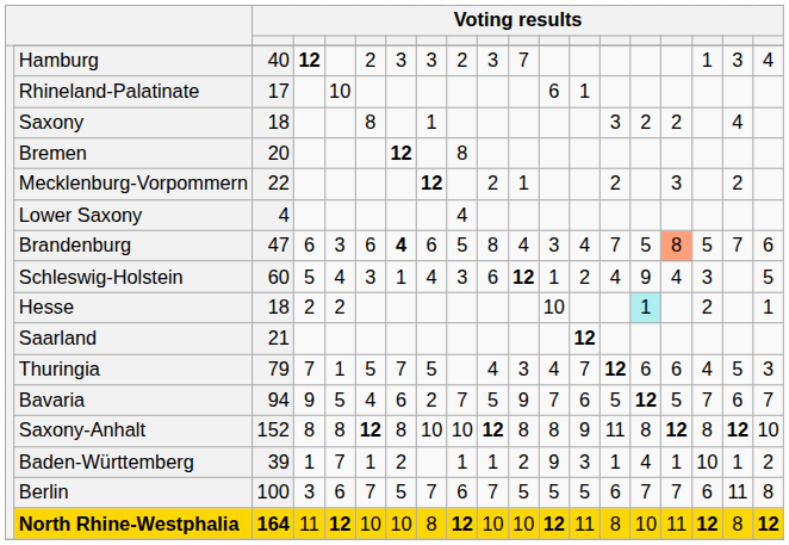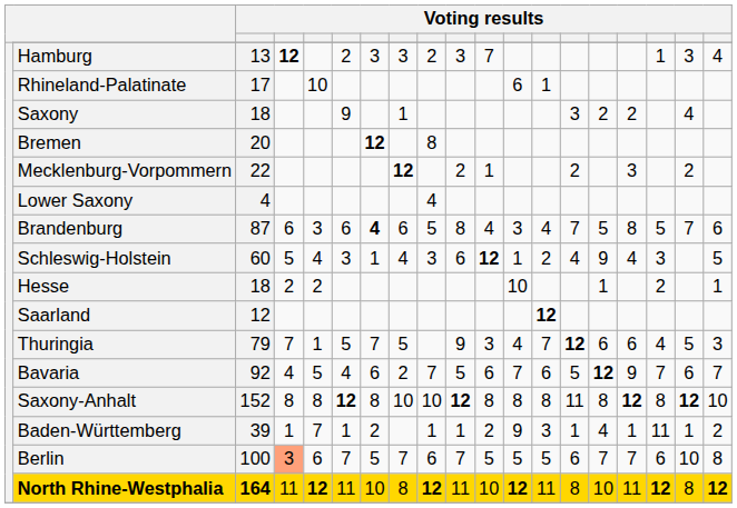 <table class="wikitable" border="1" style="text-align:center;">
 <tr>
 <th colspan="2" rowspan="2"></th>
 <th colspan="43">Voting results</th>
 </tr>
 <tr>
 <th style="vertical-align: bottom;"></th>
 <th style="vertical-align: bottom;"></th>
 <th style="vertical-align: bottom;"></th>
 <th style="vertical-align: bottom;"></th>
 <th style="vertical-align: bottom;"></th>
 <th style="vertical-align: bottom;"></th>
 <th style="vertical-align: bottom;"></th>
 <th style="vertical-align: bottom;"></th>
 <th style="vertical-align: bottom;"></th>
 <th style="vertical-align: bottom;"></th>
 <th style="vertical-align: bottom;"></th>
 <th style="vertical-align: bottom;"></th>
 <th style="vertical-align: bottom;"></th>
 <th style="vertical-align: bottom;"></th>
 <th style="vertical-align: bottom;"></th>
 <th style="vertical-align: bottom;"></th>
 <th style="vertical-align: bottom;"></th>
 </tr>
 <tr>
 <th rowspan="17"></th>
 </tr>
 <tr>
 <td style="text-align:left; background:#f2f2f2;">Hamburg</td>
-<td style="text-align:right; background:#f2f2f2;">40</td>
+<td style="text-align:right; background:#f2f2f2;">13</td>
 <td><strong>12</strong></td>
 <td></td>
 <td>2</td>
 <td>3</td>
 <td>3</td>
 <td>2</td>
 <td>3</td>
 <td>7</td>
 <td></td>
 <td></td>
 <td></td>
 <td></td>
 <td></td>
 <td>1</td>
 <td>3</td>
 <td>4</td>
 </tr>
 <tr>
 <td style="text-align:left; background:#f2f2f2;;">Rhineland-Palatinate</td>
 <td style="text-align:right; background:#f2f2f2;;">17</td>
 <td></td>
 <td>10</td>
 <td></td>
 <td></td>
 <td></td>
 <td></td>
 <td></td>
 <td></td>
 <td>6</td>
 <td>1</td>
 <td></td>
 <td></td>
 <td></td>
 <td></td>
 <td></td>
 <td></td>
 </tr>
 <tr>
 <td style="text-align:left; background:#f2f2f2;">Saxony</td>
 <td style="text-align:right; background:#f2f2f2;">18</td>
 <td></td>
 <td></td>
-<td>8</td>
+<td>9</td>
 <td></td>
 <td>1</td>
 <td></td>
 <td></td>
 <td></td>
 <td></td>
 <td></td>
 <td>3</td>
 <td>2</td>
 <td>2</td>
 <td></td>
 <td>4</td>
 <td></td>
 </tr>
 <tr>
 <td style="text-align:left; background:#f2f2f2;">Bremen</td>
 <td style="text-align:right; background:#f2f2f2;">20</td>
 <td></td>
 <td></td>
 <td></td>
 <td><strong>12</strong></td>
 <td></td>
 <td>8</td>
 <td></td>
 <td></td>
 <td></td>
 <td></td>
 <td></td>
 <td></td>
 <td></td>
 <td></td>
 <td></td>
 <td></td>
 </tr>
 <tr>
 <td style="text-align:left; background:#f2f2f2;">Mecklenburg-Vorpommern</td>
 <td style="text-align:right; background:#f2f2f2;">22</td>
 <td></td>
 <td></td>
 <td></td>
 <td></td>
 <td><strong>12</strong></td>
 <td></td>
 <td>2</td>
 <td>1</td>
 <td></td>
 <td></td>
 <td>2</td>
 <td></td>
 <td>3</td>
 <td></td>
 <td>2</td>
 <td></td>
 </tr>
 <tr>
 <td style="text-align:left; background:#f2f2f2;">Lower Saxony</td>
 <td style="text-align:right; background:#f2f2f2;">4</td>
 <td></td>
 <td></td>
 <td></td>
 <td></td>
 <td></td>
 <td>4</td>
 <td></td>
 <td></td>
 <td></td>
 <td></td>
 <td></td>
 <td></td>
 <td></td>
 <td></td>
 <td></td>
 <td></td>
 </tr>
 <tr>
 <td style="text-align:left; background:#f2f2f2;">Brandenburg</td>
-<td style="text-align:right; background:#f2f2f2;">47</td>
+<td style="text-align:right; background:#f2f2f2;">87</td>
 <td>6</td>
 <td>3</td>
 <td>6</td>
 <td><strong>4</strong></td>
 <td>6</td>
 <td>5</td>
 <td>8</td>
 <td>4</td>
 <td>3</td>
 <td>4</td>
 <td>7</td>
 <td>5</td>
-<td style="background: lightsalmon;">8</td>
+<td>8</td>
 <td>5</td>
 <td>7</td>
 <td>6</td>
 </tr>
 <tr>
 <td style="text-align:left; background:#f2f2f2;">Schleswig-Holstein</td>
 <td style="text-align:right; background:#f2f2f2;">60</td>
 <td>5</td>
 <td>4</td>
 <td>3</td>
 <td>1</td>
 <td>4</td>
 <td>3</td>
 <td>6</td>
 <td><strong>12</strong></td>
 <td>1</td>
 <td>2</td>
 <td>4</td>
 <td>9</td>
 <td>4</td>
 <td>3</td>
 <td></td>
 <td>5</td>
 </tr>
 <tr>
 <td style="text-align:left; background:#f2f2f2;">Hesse</td>
 <td style="text-align:right; background:#f2f2f2;">18</td>
 <td>2</td>
 <td>2</td>
 <td></td>
 <td></td>
 <td></td>
 <td></td>
 <td></td>
 <td></td>
 <td>10</td>
 <td></td>
 <td></td>
-<td style="background: paleturquoise;">1</td>
+<td>1</td>
 <td></td>
 <td>2</td>
 <td></td>
 <td>1</td>
 </tr>
 <tr>
 <td style="text-align:left; background:#f2f2f2;">Saarland</td>
-<td style="text-align:right; background:#f2f2f2;">21</td>
+<td style="text-align:right; background:#f2f2f2;">12</td>
 <td></td>
 <td></td>
 <td></td>
 <td></td>
 <td></td>
 <td></td>
 <td></td>
 <td></td>
 <td></td>
 <td><strong>12</strong></td>
 <td></td>
 <td></td>
 <td></td>
 <td></td>
 <td></td>
 <td></td>
 </tr>
 <tr>
 <td style="text-align:left; background:#f2f2f2;">Thuringia</td>
 <td style="text-align:right; background:#f2f2f2;">79</td>
 <td>7</td>
 <td>1</td>
 <td>5</td>
 <td>7</td>
 <td>5</td>
 <td></td>
-<td>4</td>
+<td>9</td>
 <td>3</td>
 <td>4</td>
 <td>7</td>
 <td><strong>12</strong></td>
 <td>6</td>
 <td>6</td>
 <td>4</td>
 <td>5</td>
 <td>3</td>
 </tr>
 <tr>
 <td style="text-align:left; background:#f2f2f2;">Bavaria</td>
-<td style="text-align:right; background:#f2f2f2;">94</td>
-<td>9</td>
+<td style="text-align:right; background:#f2f2f2;">92</td>
+<td>4</td>
 <td>5</td>
 <td>4</td>
 <td>6</td>
 <td>2</td>
 <td>7</td>
 <td>5</td>
-<td>9</td>
+<td>6</td>
 <td>7</td>
 <td>6</td>
 <td>5</td>
 <td><strong>12</strong></td>
-<td>5</td>
+<td>9</td>
 <td>7</td>
 <td>6</td>
 <td>7</td>
 </tr>
 <tr>
 <td style="text-align:left; background:#f2f2f2;">Saxony-Anhalt</td>
 <td style="text-align:right; background:#f2f2f2;">152</td>
 <td>8</td>
 <td>8</td>
 <td><strong>12</strong></td>
 <td>8</td>
 <td>10</td>
 <td>10</td>
 <td><strong>12</strong></td>
 <td>8</td>
 <td>8</td>
-<td>9</td>
+<td>8</td>
 <td>11</td>
 <td>8</td>
 <td><strong> 12</strong></td>
 <td>8</td>
 <td><strong>12</strong></td>
 <td>10</td>
 </tr>
 <tr>
 <td style="text-align:left; background:#f2f2f2;">Baden-Württemberg</td>
 <td style="text-align:right; background:#f2f2f2;">39</td>
 <td>1</td>
 <td>7</td>
 <td>1</td>
 <td>2</td>
 <td></td>
 <td>1</td>
 <td>1</td>
 <td>2</td>
 <td>9</td>
 <td>3</td>
 <td>1</td>
 <td>4</td>
 <td>1</td>
-<td>10</td>
+<td>11</td>
 <td>1</td>
 <td>2</td>
 </tr>
 <tr>
 <td style="text-align:left; background:#f2f2f2;">Berlin</td>
 <td style="text-align:right; background:#f2f2f2;">100</td>
-<td>3</td>
+<td style="background: lightsalmon;">3</td>
 <td>6</td>
 <td>7</td>
 <td>5</td>
 <td>7</td>
 <td>6</td>
 <td>7</td>
 <td>5</td>
 <td>5</td>
 <td>5</td>
 <td>6</td>
 <td>7</td>
 <td>7</td>
 <td>6</td>
-<td>11</td>
+<td>10</td>
 <td>8</td>
 </tr>
 <tr style="background: gold;">
 <td style="text-align:left;"><strong>North Rhine-Westphalia</strong></td>
 <td style="text-align:right;"><strong>164</strong></td>
 <td>11</td>
 <td><strong>12</strong></td>
-<td>10</td>
+<td>11</td>
 <td>10</td>
 <td>8</td>
 <td><strong>12</strong></td>
-<td>10</td>
+<td>11</td>
 <td>10</td>
 <td><strong>12</strong></td>
 <td>11</td>
 <td>8</td>
 <td>10</td>
 <td>11</td>
 <td><strong>12</strong></td>
 <td>8</td>
 <td><strong>12</strong></td>
 </tr>
 <tr>
 </tr>
 </table>
